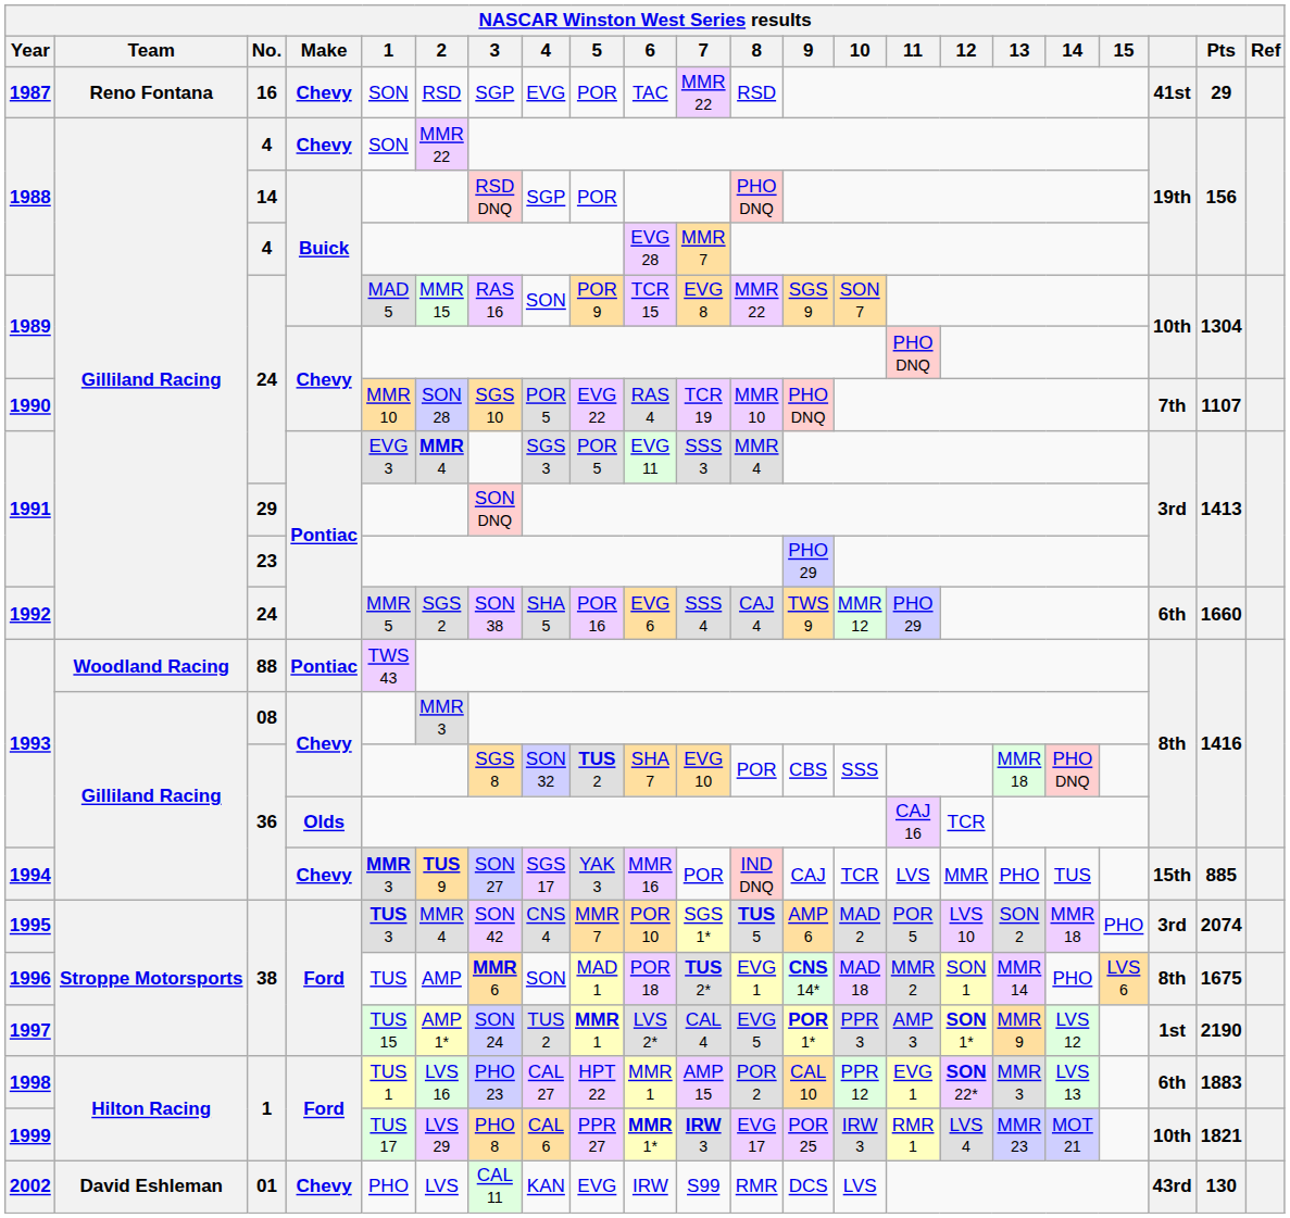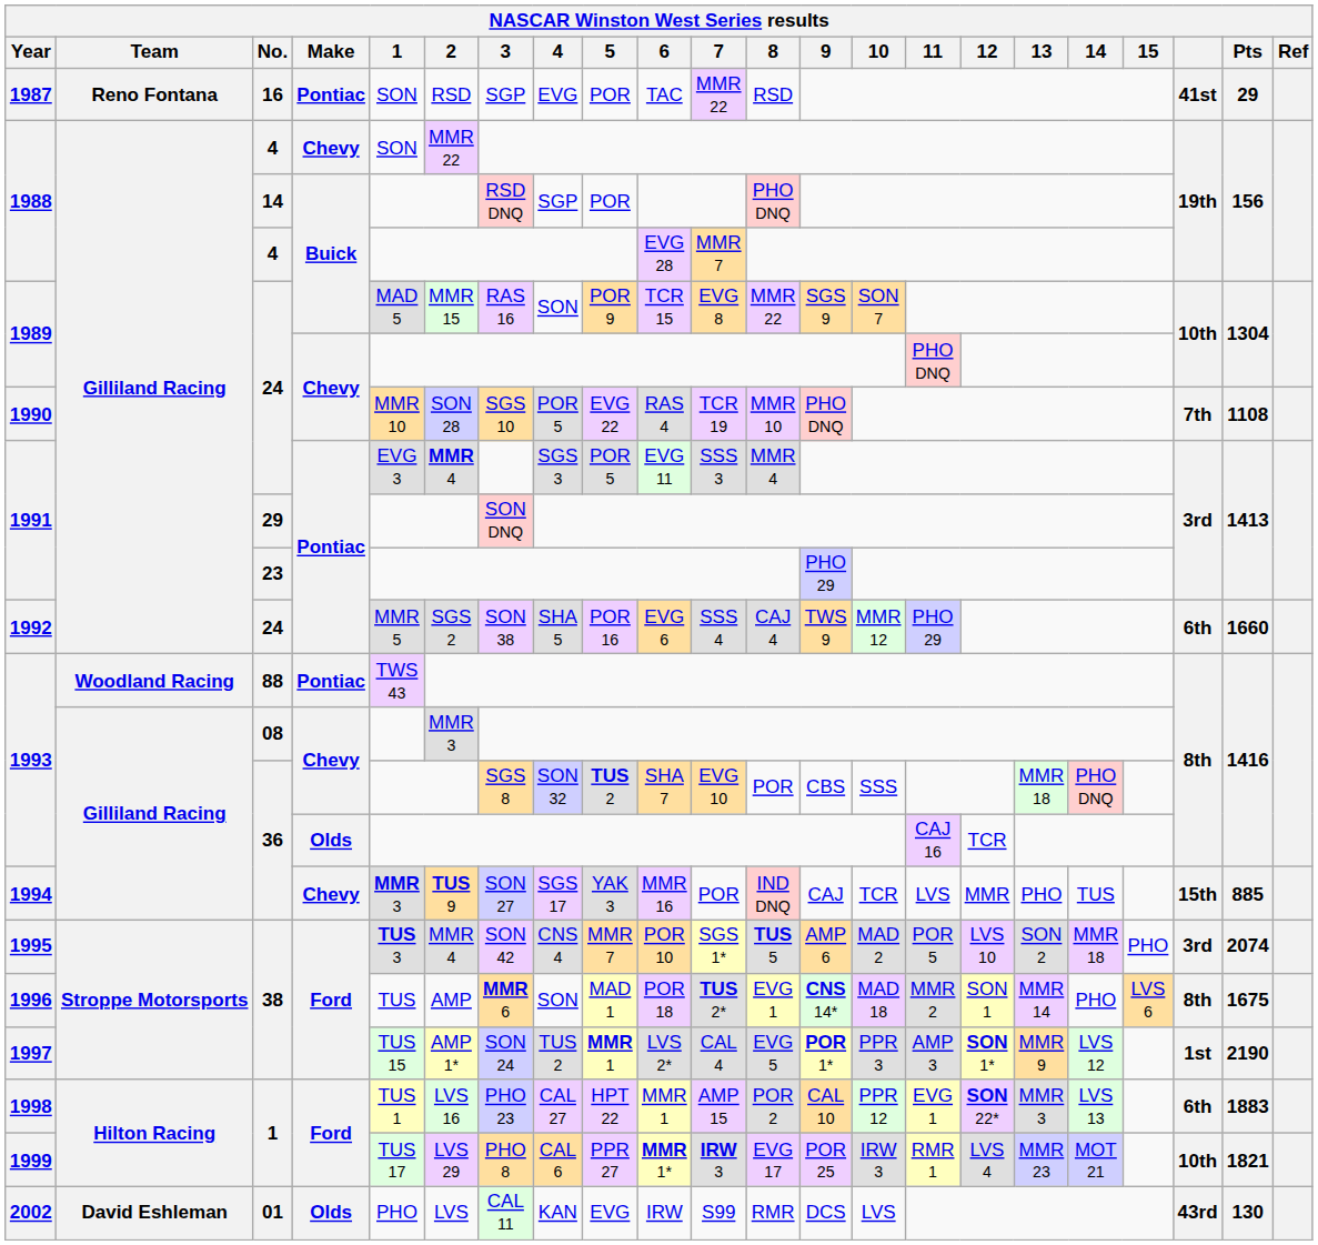 <table class="wikitable" style="text-align:center; font-size:75%">
 <tr>
 <th colspan=23><a href='#'>NASCAR Winston West Series</a> results</th>
 </tr>
 <tr>
 <th>Year</th>
 <th>Team</th>
 <th>No.</th>
 <th>Make</th>
 <th>1</th>
 <th>2</th>
 <th>3</th>
 <th>4</th>
 <th>5</th>
 <th>6</th>
 <th>7</th>
 <th>8</th>
 <th>9</th>
 <th>10</th>
 <th>11</th>
 <th>12</th>
 <th>13</th>
 <th>14</th>
 <th>15</th>
 <th></th>
 <th>Pts</th>
 <th>Ref</th>
 </tr>
 <tr>
 <th><a href='#'>1987</a></th>
 <th>Reno Fontana</th>
 <th>16</th>
-<th><a href='#'>Chevy</a></th>
+<th><a href='#'>Pontiac</a></th>
 <td><a href='#'>SON</a></td>
 <td><a href='#'>RSD</a></td>
 <td><a href='#'>SGP</a></td>
 <td><a href='#'>EVG</a></td>
 <td><a href='#'>POR</a></td>
 <td><a href='#'>TAC</a></td>
 <td style="background:#EFCFFF;"><a href='#'>MMR</a><br><small>22</small></td>
 <td><a href='#'>RSD</a></td>
 <td colspan=7></td>
 <th>41st</th>
 <th>29</th>
 <th></th>
 </tr>
 <tr>
 <th rowspan=3><a href='#'>1988</a></th>
 <th rowspan=10><a href='#'>Gilliland Racing</a></th>
 <th>4</th>
 <th><a href='#'>Chevy</a></th>
 <td><a href='#'>SON</a></td>
 <td style="background:#EFCFFF;"><a href='#'>MMR</a><br><small>22</small></td>
 <td colspan=13></td>
 <th rowspan=3>19th</th>
 <th rowspan=3>156</th>
 <th rowspan=3></th>
 </tr>
 <tr>
 <th>14</th>
 <th rowspan=3><a href='#'>Buick</a></th>
 <td colspan=2></td>
 <td style="background:#FFCFCF;"><a href='#'>RSD</a><br><small>DNQ</small></td>
 <td><a href='#'>SGP</a></td>
 <td><a href='#'>POR</a></td>
 <td colspan=2></td>
 <td style="background:#FFCFCF;"><a href='#'>PHO</a><br><small>DNQ</small></td>
 <td colspan=7></td>
 </tr>
 <tr>
 <th>4</th>
 <td colspan=5></td>
 <td style="background:#EFCFFF;"><a href='#'>EVG</a><br><small>28</small></td>
 <td style="background:#FFDF9F;"><a href='#'>MMR</a><br><small>7</small></td>
 <td colspan=8></td>
 </tr>
 <tr>
 <th rowspan=2><a href='#'>1989</a></th>
 <th rowspan=4>24</th>
 <td style="background:#DFDFDF;"><a href='#'>MAD</a><br><small>5</small></td>
 <td style="background:#DFFFDF;"><a href='#'>MMR</a><br><small>15</small></td>
 <td style="background:#EFCFFF;"><a href='#'>RAS</a><br><small>16</small></td>
 <td><a href='#'>SON</a></td>
 <td style="background:#FFDF9F;"><a href='#'>POR</a><br><small>9</small></td>
 <td style="background:#EFCFFF;"><a href='#'>TCR</a><br><small>15</small></td>
 <td style="background:#FFDF9F;"><a href='#'>EVG</a><br><small>8</small></td>
 <td style="background:#EFCFFF;"><a href='#'>MMR</a><br><small>22</small></td>
 <td style="background:#FFDF9F;"><a href='#'>SGS</a><br><small>9</small></td>
 <td style="background:#FFDF9F;"><a href='#'>SON</a><br><small>7</small></td>
 <td colspan=5></td>
 <th rowspan=2>10th</th>
 <th rowspan=2>1304</th>
 <th rowspan=2></th>
 </tr>
 <tr>
 <th rowspan=2><a href='#'>Chevy</a></th>
 <td colspan=10></td>
 <td style="background:#FFCFCF;"><a href='#'>PHO</a><br><small>DNQ</small></td>
 <td colspan=4></td>
 </tr>
 <tr>
 <th><a href='#'>1990</a></th>
 <td style="background:#FFDF9F;"><a href='#'>MMR</a><br><small>10</small></td>
 <td style="background:#CFCFFF;"><a href='#'>SON</a><br><small>28</small></td>
 <td style="background:#FFDF9F;"><a href='#'>SGS</a><br><small>10</small></td>
 <td style="background:#DFDFDF;"><a href='#'>POR</a><br><small>5</small></td>
 <td style="background:#EFCFFF;"><a href='#'>EVG</a><br><small>22</small></td>
 <td style="background:#DFDFDF;"><a href='#'>RAS</a><br><small>4</small></td>
 <td style="background:#EFCFFF;"><a href='#'>TCR</a><br><small>19</small></td>
 <td style="background:#EFCFFF;"><a href='#'>MMR</a><br><small>10</small></td>
 <td style="background:#FFCFCF;"><a href='#'>PHO</a><br><small>DNQ</small></td>
 <td colspan=6></td>
 <th>7th</th>
-<th>1107</th>
+<th>1108</th>
 <th></th>
 </tr>
 <tr>
 <th rowspan=3><a href='#'>1991</a></th>
 <th rowspan=4><a href='#'>Pontiac</a></th>
 <td style="background:#DFDFDF;"><a href='#'>EVG</a><br><small>3</small></td>
 <td style="background:#DFDFDF;"><strong><a href='#'>MMR</a></strong><br><small>4</small></td>
 <td></td>
 <td style="background:#DFDFDF;"><a href='#'>SGS</a><br><small>3</small></td>
 <td style="background:#DFDFDF;"><a href='#'>POR</a><br><small>5</small></td>
 <td style="background:#DFFFDF;"><a href='#'>EVG</a><br><small>11</small></td>
 <td style="background:#DFDFDF;"><a href='#'>SSS</a><br><small>3</small></td>
 <td style="background:#DFDFDF;"><a href='#'>MMR</a><br><small>4</small></td>
 <td colspan=7></td>
 <th rowspan=3>3rd</th>
 <th rowspan=3>1413</th>
 <th rowspan=3></th>
 </tr>
 <tr>
 <th>29</th>
 <td colspan=2></td>
 <td style="background:#FFCFCF;"><a href='#'>SON</a><br><small>DNQ</small></td>
 <td colspan=12></td>
 </tr>
 <tr>
 <th>23</th>
 <td colspan=8></td>
 <td style="background:#CFCFFF;"><a href='#'>PHO</a><br><small>29</small></td>
 <td colspan=6></td>
 </tr>
 <tr>
 <th><a href='#'>1992</a></th>
 <th>24</th>
 <td style="background:#DFDFDF;"><a href='#'>MMR</a><br><small>5</small></td>
 <td style="background:#DFDFDF;"><a href='#'>SGS</a><br><small>2</small></td>
 <td style="background:#EFCFFF;"><a href='#'>SON</a><br><small>38</small></td>
 <td style="background:#DFDFDF;"><a href='#'>SHA</a><br><small>5</small></td>
 <td style="background:#EFCFFF;"><a href='#'>POR</a><br><small>16</small></td>
 <td style="background:#FFDF9F;"><a href='#'>EVG</a><br><small>6</small></td>
 <td style="background:#DFDFDF;"><a href='#'>SSS</a><br><small>4</small></td>
 <td style="background:#DFDFDF;"><a href='#'>CAJ</a><br><small>4</small></td>
 <td style="background:#FFDF9F;"><a href='#'>TWS</a><br><small>9</small></td>
 <td style="background:#DFFFDF;"><a href='#'>MMR</a><br><small>12</small></td>
 <td style="background:#CFCFFF;"><a href='#'>PHO</a><br><small>29</small></td>
 <td colspan=4></td>
 <th>6th</th>
 <th>1660</th>
 <th></th>
 </tr>
 <tr>
 <th rowspan=4><a href='#'>1993</a></th>
 <th><a href='#'>Woodland Racing</a></th>
 <th>88</th>
 <th><a href='#'>Pontiac</a></th>
 <td style="background:#EFCFFF;"><a href='#'>TWS</a><br><small>43</small></td>
 <td colspan=14></td>
 <th rowspan=4>8th</th>
 <th rowspan=4>1416</th>
 <th rowspan=4></th>
 </tr>
 <tr>
 <th rowspan=4><a href='#'>Gilliland Racing</a></th>
 <th>08</th>
 <th rowspan=2><a href='#'>Chevy</a></th>
 <td></td>
 <td style="background:#DFDFDF;"><a href='#'>MMR</a><br><small>3</small></td>
 <td colspan=13></td>
 </tr>
 <tr>
 <th rowspan=3>36</th>
 <td colspan=2></td>
 <td style="background:#FFDF9F;"><a href='#'>SGS</a><br><small>8</small></td>
 <td style="background:#CFCFFF;"><a href='#'>SON</a><br><small>32</small></td>
 <td style="background:#DFDFDF;"><strong><a href='#'>TUS</a></strong><br><small>2</small></td>
 <td style="background:#FFDF9F;"><a href='#'>SHA</a><br><small>7</small></td>
 <td style="background:#FFDF9F;"><a href='#'>EVG</a><br><small>10</small></td>
 <td><a href='#'>POR</a></td>
 <td><a href='#'>CBS</a></td>
 <td><a href='#'>SSS</a></td>
 <td colspan=2></td>
 <td style="background:#DFFFDF;"><a href='#'>MMR</a><br><small>18</small></td>
 <td style="background:#FFCFCF;"><a href='#'>PHO</a><br><small>DNQ</small></td>
 <td></td>
 </tr>
 <tr>
 <th><a href='#'>Olds</a></th>
 <td colspan=10></td>
 <td style="background:#EFCFFF;"><a href='#'>CAJ</a><br><small>16</small></td>
 <td><a href='#'>TCR</a></td>
 <td colspan=3></td>
 </tr>
 <tr>
 <th><a href='#'>1994</a></th>
 <th><a href='#'>Chevy</a></th>
 <td style="background:#DFDFDF;"><strong><a href='#'>MMR</a></strong><br><small>3</small></td>
 <td style="background:#FFDF9F;"><strong><a href='#'>TUS</a></strong><br><small>9</small></td>
 <td style="background:#CFCFFF;"><a href='#'>SON</a><br><small>27</small></td>
 <td style="background:#EFCFFF;"><a href='#'>SGS</a><br><small>17</small></td>
 <td style="background:#DFDFDF;"><a href='#'>YAK</a><br><small>3</small></td>
 <td style="background:#EFCFFF;"><a href='#'>MMR</a><br><small>16</small></td>
 <td><a href='#'>POR</a></td>
 <td style="background:#FFCFCF;"><a href='#'>IND</a><br><small>DNQ</small></td>
 <td><a href='#'>CAJ</a></td>
 <td><a href='#'>TCR</a></td>
 <td><a href='#'>LVS</a></td>
 <td><a href='#'>MMR</a></td>
 <td><a href='#'>PHO</a></td>
 <td><a href='#'>TUS</a></td>
 <td></td>
 <th>15th</th>
 <th>885</th>
 <th></th>
 </tr>
 <tr>
 <th><a href='#'>1995</a></th>
 <th rowspan=3><a href='#'>Stroppe Motorsports</a></th>
 <th rowspan=3>38</th>
 <th rowspan=3><a href='#'>Ford</a></th>
 <td style="background:#DFDFDF;"><strong><a href='#'>TUS</a></strong><br><small>3</small></td>
 <td style="background:#DFDFDF;"><a href='#'>MMR</a><br><small>4</small></td>
 <td style="background:#EFCFFF;"><a href='#'>SON</a><br><small>42</small></td>
 <td style="background:#DFDFDF;"><a href='#'>CNS</a><br><small>4</small></td>
 <td style="background:#FFDF9F;"><a href='#'>MMR</a><br><small>7</small></td>
 <td style="background:#FFDF9F;"><a href='#'>POR</a><br><small>10</small></td>
 <td style="background:#FFFFBF;"><a href='#'>SGS</a><br><small>1*</small></td>
 <td style="background:#DFDFDF;"><strong><a href='#'>TUS</a></strong><br><small>5</small></td>
 <td style="background:#FFDF9F;"><a href='#'>AMP</a><br><small>6</small></td>
 <td style="background:#DFDFDF;"><a href='#'>MAD</a><br><small>2</small></td>
 <td style="background:#DFDFDF;"><a href='#'>POR</a><br><small>5</small></td>
 <td style="background:#EFCFFF;"><a href='#'>LVS</a><br><small>10</small></td>
 <td style="background:#DFDFDF;"><a href='#'>SON</a><br><small>2</small></td>
 <td style="background:#EFCFFF;"><a href='#'>MMR</a><br><small>18</small></td>
 <td><a href='#'>PHO</a></td>
 <th>3rd</th>
 <th>2074</th>
 <th></th>
 </tr>
 <tr>
 <th><a href='#'>1996</a></th>
 <td><a href='#'>TUS</a></td>
 <td><a href='#'>AMP</a></td>
 <td style="background:#FFDF9F;"><strong><a href='#'>MMR</a></strong><br><small>6</small></td>
 <td><a href='#'>SON</a></td>
 <td style="background:#FFFFBF;"><a href='#'>MAD</a><br><small>1</small></td>
 <td style="background:#EFCFFF;"><a href='#'>POR</a><br><small>18</small></td>
 <td style="background:#DFDFDF;"><strong><a href='#'>TUS</a></strong><br><small>2*</small></td>
 <td style="background:#FFFFBF;"><a href='#'>EVG</a><br><small>1</small></td>
 <td style="background:#DFFFDF;"><strong><a href='#'>CNS</a></strong><br><small>14*</small></td>
 <td style="background:#EFCFFF;"><a href='#'>MAD</a><br><small>18</small></td>
 <td style="background:#DFDFDF;"><a href='#'>MMR</a><br><small>2</small></td>
 <td style="background:#FFFFBF;"><a href='#'>SON</a><br><small>1</small></td>
 <td style="background:#EFCFFF;"><a href='#'>MMR</a><br><small>14</small></td>
 <td><a href='#'>PHO</a></td>
 <td style="background:#FFDF9F;"><a href='#'>LVS</a><br><small>6</small></td>
 <th>8th</th>
 <th>1675</th>
 <th></th>
 </tr>
 <tr>
 <th><a href='#'>1997</a></th>
 <td style="background:#DFFFDF;"><a href='#'>TUS</a><br><small>15</small></td>
 <td style="background:#FFFFBF;"><a href='#'>AMP</a><br><small>1*</small></td>
 <td style="background:#CFCFFF;"><a href='#'>SON</a><br><small>24</small></td>
 <td style="background:#DFDFDF;"><a href='#'>TUS</a><br><small>2</small></td>
 <td style="background:#FFFFBF;"><strong><a href='#'>MMR</a></strong><br><small>1</small></td>
 <td style="background:#DFDFDF;"><a href='#'>LVS</a><br><small>2*</small></td>
 <td style="background:#DFDFDF;"><a href='#'>CAL</a><br><small>4</small></td>
 <td style="background:#DFDFDF;"><a href='#'>EVG</a><br><small>5</small></td>
 <td style="background:#FFFFBF;"><strong><a href='#'>POR</a></strong><br><small>1*</small></td>
 <td style="background:#DFDFDF;"><a href='#'>PPR</a><br><small>3</small></td>
 <td style="background:#DFDFDF;"><a href='#'>AMP</a><br><small>3</small></td>
 <td style="background:#FFFFBF;"><strong><a href='#'>SON</a></strong><br><small>1*</small></td>
 <td style="background:#FFDF9F;"><a href='#'>MMR</a><br><small>9</small></td>
 <td style="background:#DFFFDF;"><a href='#'>LVS</a><br><small>12</small></td>
 <td></td>
 <th>1st</th>
 <th>2190</th>
 <th></th>
 </tr>
 <tr>
 <th><a href='#'>1998</a></th>
 <th rowspan=2><a href='#'>Hilton Racing</a></th>
 <th rowspan=2>1</th>
 <th rowspan=2><a href='#'>Ford</a></th>
 <td style="background:#FFFFBF;"><a href='#'>TUS</a><br><small>1</small></td>
 <td style="background:#DFFFDF;"><a href='#'>LVS</a><br><small>16</small></td>
 <td style="background:#CFCFFF;"><a href='#'>PHO</a><br><small>23</small></td>
 <td style="background:#EFCFFF;"><a href='#'>CAL</a><br><small>27</small></td>
 <td style="background:#EFCFFF;"><a href='#'>HPT</a><br><small>22</small></td>
 <td style="background:#FFFFBF;"><a href='#'>MMR</a><br><small>1</small></td>
 <td style="background:#EFCFFF;"><a href='#'>AMP</a><br><small>15</small></td>
 <td style="background:#DFDFDF;"><a href='#'>POR</a><br><small>2</small></td>
 <td style="background:#FFDF9F;"><a href='#'>CAL</a><br><small>10</small></td>
 <td style="background:#DFFFDF;"><a href='#'>PPR</a><br><small>12</small></td>
 <td style="background:#FFFFBF;"><a href='#'>EVG</a><br><small>1</small></td>
 <td style="background:#EFCFFF;"><strong><a href='#'>SON</a></strong><br><small>22*</small></td>
 <td style="background:#DFDFDF;"><a href='#'>MMR</a><br><small>3</small></td>
 <td style="background:#DFFFDF;"><a href='#'>LVS</a><br><small>13</small></td>
 <td></td>
 <th>6th</th>
 <th>1883</th>
 <th></th>
 </tr>
 <tr>
 <th><a href='#'>1999</a></th>
 <td style="background:#DFFFDF;"><a href='#'>TUS</a><br><small>17</small></td>
 <td style="background:#EFCFFF;"><a href='#'>LVS</a><br><small>29</small></td>
 <td style="background:#FFDF9F;"><a href='#'>PHO</a><br><small>8</small></td>
 <td style="background:#FFDF9F;"><a href='#'>CAL</a><br><small>6</small></td>
 <td style="background:#EFCFFF;"><a href='#'>PPR</a><br><small>27</small></td>
 <td style="background:#FFFFBF;"><strong><a href='#'>MMR</a></strong><br><small>1*</small></td>
 <td style="background:#DFDFDF;"><strong><a href='#'>IRW</a></strong><br><small>3</small></td>
 <td style="background:#EFCFFF;"><a href='#'>EVG</a><br><small>17</small></td>
 <td style="background:#EFCFFF;"><a href='#'>POR</a><br><small>25</small></td>
 <td style="background:#DFDFDF;"><a href='#'>IRW</a><br><small>3</small></td>
 <td style="background:#FFFFBF;"><a href='#'>RMR</a><br><small>1</small></td>
 <td style="background:#DFDFDF;"><a href='#'>LVS</a><br><small>4</small></td>
 <td style="background:#CFCFFF;"><a href='#'>MMR</a><br><small>23</small></td>
 <td style="background:#CFCFFF;"><a href='#'>MOT</a><br><small>21</small></td>
 <td></td>
 <th>10th</th>
 <th>1821</th>
 <th></th>
 </tr>
 <tr>
 <th><a href='#'>2002</a></th>
 <th>David Eshleman</th>
 <th>01</th>
-<th><a href='#'>Chevy</a></th>
+<th><a href='#'>Olds</a></th>
 <td><a href='#'>PHO</a></td>
 <td><a href='#'>LVS</a></td>
 <td style="background:#DFFFDF;"><a href='#'>CAL</a><br><small>11</small></td>
 <td><a href='#'>KAN</a></td>
 <td><a href='#'>EVG</a></td>
 <td><a href='#'>IRW</a></td>
 <td><a href='#'>S99</a></td>
 <td><a href='#'>RMR</a></td>
 <td><a href='#'>DCS</a></td>
 <td><a href='#'>LVS</a></td>
 <td colspan=5></td>
 <th>43rd</th>
 <th>130</th>
 <th></th>
 </tr>
 </table>
